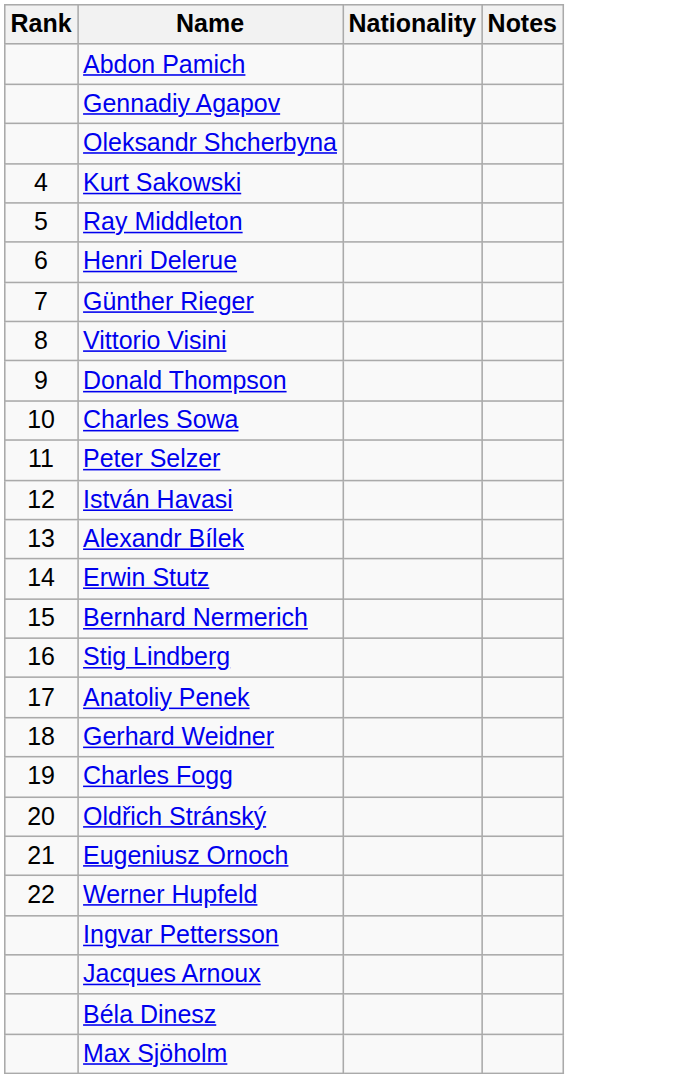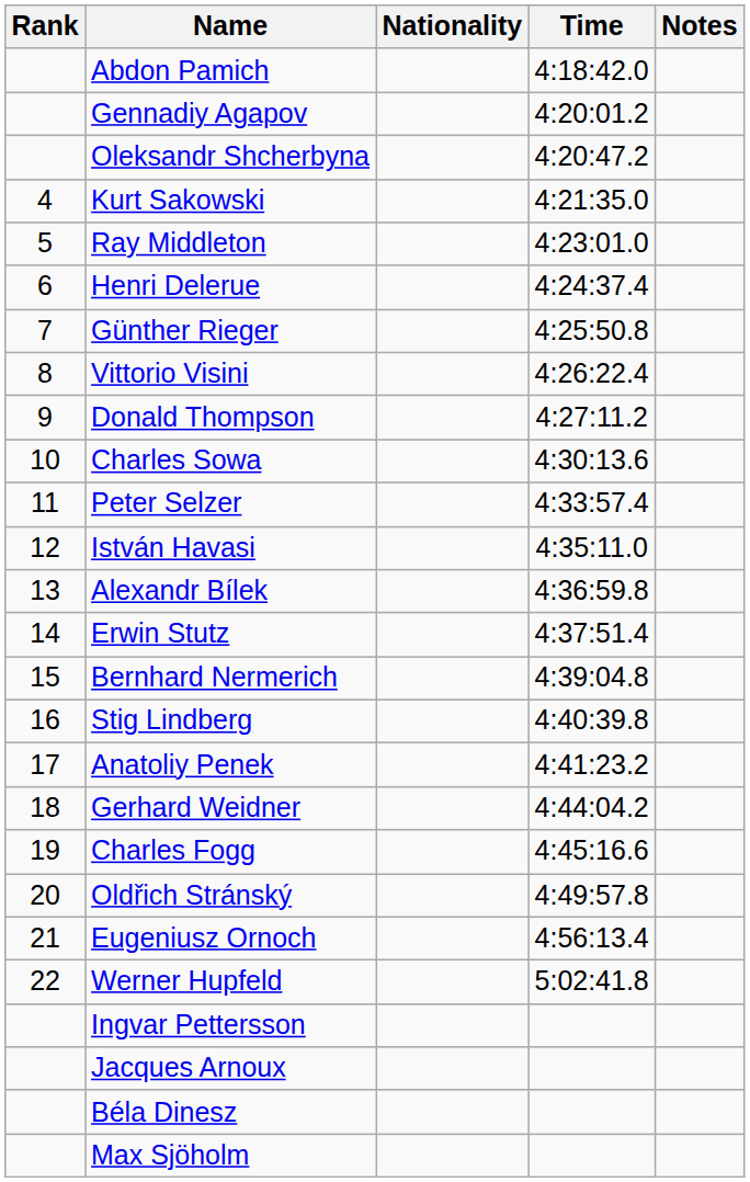 <table class="wikitable sortable" style="text-align:center">
 <tr>
 <th>Rank</th>
 <th>Name</th>
 <th>Nationality</th>
+<th>Time</th>
 <th>Notes</th>
 </tr>
 <tr>
 <td></td>
 <td align=left><a href='#'>Abdon Pamich</a></td>
 <td align=left></td>
+<td>4:18:42.0</td>
 <td></td>
 </tr>
 <tr>
 <td></td>
 <td align=left><a href='#'>Gennadiy Agapov</a></td>
 <td align=left></td>
+<td>4:20:01.2</td>
 <td></td>
 </tr>
 <tr>
 <td></td>
 <td align=left><a href='#'>Oleksandr Shcherbyna</a></td>
 <td align=left></td>
+<td>4:20:47.2</td>
 <td></td>
 </tr>
 <tr>
 <td>4</td>
 <td align=left><a href='#'>Kurt Sakowski</a></td>
 <td align=left></td>
+<td>4:21:35.0</td>
 <td></td>
 </tr>
 <tr>
 <td>5</td>
 <td align=left><a href='#'>Ray Middleton</a></td>
 <td align=left></td>
+<td>4:23:01.0</td>
 <td></td>
 </tr>
 <tr>
 <td>6</td>
 <td align=left><a href='#'>Henri Delerue</a></td>
 <td align=left></td>
+<td>4:24:37.4</td>
 <td></td>
 </tr>
 <tr>
 <td>7</td>
 <td align=left><a href='#'>Günther Rieger</a></td>
 <td align=left></td>
+<td>4:25:50.8</td>
 <td></td>
 </tr>
 <tr>
 <td>8</td>
 <td align=left><a href='#'>Vittorio Visini</a></td>
 <td align=left></td>
+<td>4:26:22.4</td>
 <td></td>
 </tr>
 <tr>
 <td>9</td>
 <td align=left><a href='#'>Donald Thompson</a></td>
 <td align=left></td>
+<td>4:27:11.2</td>
 <td></td>
 </tr>
 <tr>
 <td>10</td>
 <td align=left><a href='#'>Charles Sowa</a></td>
 <td align=left></td>
+<td>4:30:13.6</td>
 <td></td>
 </tr>
 <tr>
 <td>11</td>
 <td align=left><a href='#'>Peter Selzer</a></td>
 <td align=left></td>
+<td>4:33:57.4</td>
 <td></td>
 </tr>
 <tr>
 <td>12</td>
 <td align=left><a href='#'>István Havasi</a></td>
 <td align=left></td>
+<td>4:35:11.0</td>
 <td></td>
 </tr>
 <tr>
 <td>13</td>
 <td align=left><a href='#'>Alexandr Bílek</a></td>
 <td align=left></td>
+<td>4:36:59.8</td>
 <td></td>
 </tr>
 <tr>
 <td>14</td>
 <td align=left><a href='#'>Erwin Stutz</a></td>
 <td align=left></td>
+<td>4:37:51.4</td>
 <td></td>
 </tr>
 <tr>
 <td>15</td>
 <td align=left><a href='#'>Bernhard Nermerich</a></td>
 <td align=left></td>
+<td>4:39:04.8</td>
 <td></td>
 </tr>
 <tr>
 <td>16</td>
 <td align=left><a href='#'>Stig Lindberg</a></td>
 <td align=left></td>
+<td>4:40:39.8</td>
 <td></td>
 </tr>
 <tr>
 <td>17</td>
 <td align=left><a href='#'>Anatoliy Penek</a></td>
 <td align=left></td>
+<td>4:41:23.2</td>
 <td></td>
 </tr>
 <tr>
 <td>18</td>
 <td align=left><a href='#'>Gerhard Weidner</a></td>
 <td align=left></td>
+<td>4:44:04.2</td>
 <td></td>
 </tr>
 <tr>
 <td>19</td>
 <td align=left><a href='#'>Charles Fogg</a></td>
 <td align=left></td>
+<td>4:45:16.6</td>
 <td></td>
 </tr>
 <tr>
 <td>20</td>
 <td align=left><a href='#'>Oldřich Stránský</a></td>
 <td align=left></td>
+<td>4:49:57.8</td>
 <td></td>
 </tr>
 <tr>
 <td>21</td>
 <td align=left><a href='#'>Eugeniusz Ornoch</a></td>
 <td align=left></td>
+<td>4:56:13.4</td>
 <td></td>
 </tr>
 <tr>
 <td>22</td>
 <td align=left><a href='#'>Werner Hupfeld</a></td>
 <td align=left></td>
+<td>5:02:41.8</td>
 <td></td>
 </tr>
 <tr>
 <td></td>
 <td align=left><a href='#'>Ingvar Pettersson</a></td>
 <td align=left></td>
 <td></td>
+<td></td>
 </tr>
 <tr>
 <td></td>
 <td align=left><a href='#'>Jacques Arnoux</a></td>
 <td align=left></td>
+<td></td>
 <td></td>
 </tr>
 <tr>
 <td></td>
 <td align=left><a href='#'>Béla Dinesz</a></td>
 <td align=left></td>
 <td></td>
+<td></td>
 </tr>
 <tr>
 <td></td>
 <td align=left><a href='#'>Max Sjöholm</a></td>
 <td align=left></td>
 <td></td>
+<td></td>
 </tr>
 </table>
